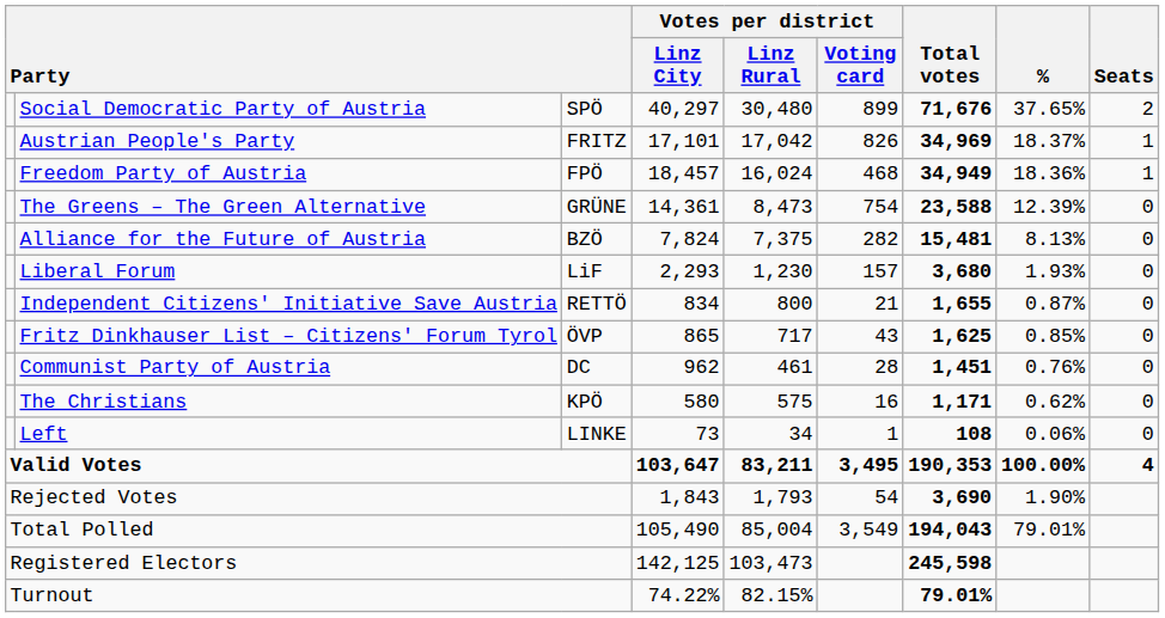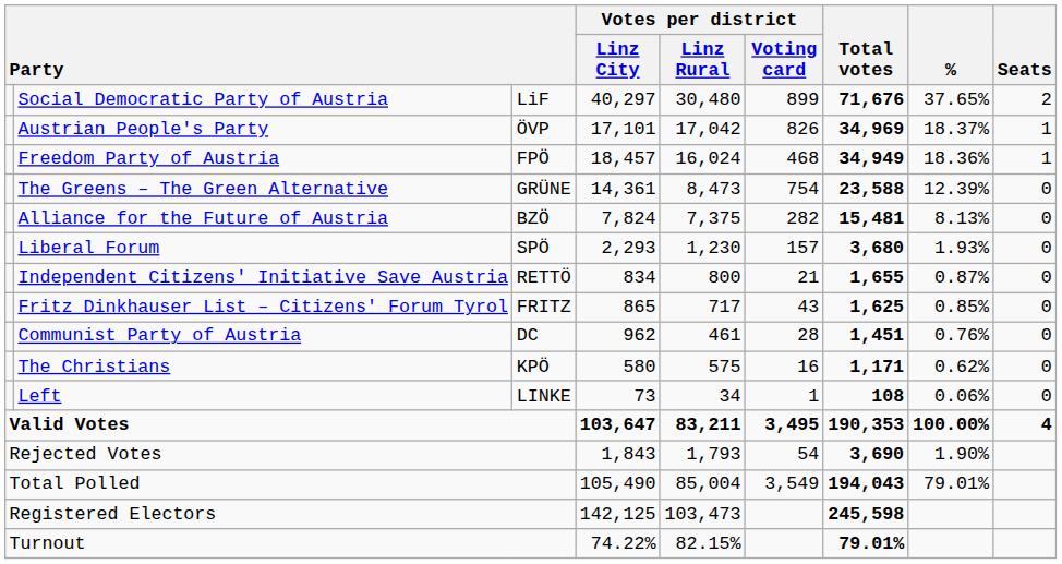 <table class="wikitable" border="1" style="text-align:right;">
 <tr>
 <th style="text-align:left;" valign=bottom rowspan=2 colspan=3>Party</th>
 <th colspan=3>Votes per district</th>
 <th align=center valign=bottom rowspan=2 width="50">Total<br>votes</th>
 <th align=center valign=bottom rowspan=2 width="50">%</th>
 <th align=center valign=bottom rowspan=2>Seats</th>
 </tr>
 <tr>
 <th align=center valign=bottom width="50"><a href='#'>Linz<br>City</a></th>
 <th align=center valign=bottom width="50"><a href='#'>Linz<br>Rural</a></th>
 <th align=center valign=bottom width="50"><a href='#'>Voting<br>card</a></th>
 </tr>
 <tr>
 <td></td>
 <td align=left><a href='#'>Social Democratic Party of Austria</a></td>
-<td align=left>SPÖ</td>
+<td align=left>LiF</td>
 <td>40,297</td>
 <td>30,480</td>
 <td>899</td>
 <td><strong>71,676</strong></td>
 <td>37.65%</td>
 <td>2</td>
 </tr>
 <tr>
 <td></td>
 <td align=left><a href='#'>Austrian People's Party</a></td>
-<td align=left>FRITZ</td>
+<td align=left>ÖVP</td>
 <td>17,101</td>
 <td>17,042</td>
 <td>826</td>
 <td><strong>34,969</strong></td>
 <td>18.37%</td>
 <td>1</td>
 </tr>
 <tr>
 <td></td>
 <td align=left><a href='#'>Freedom Party of Austria</a></td>
 <td align=left>FPÖ</td>
 <td>18,457</td>
 <td>16,024</td>
 <td>468</td>
 <td><strong>34,949</strong></td>
 <td>18.36%</td>
 <td>1</td>
 </tr>
 <tr>
 <td></td>
 <td align=left style="white-space: nowrap;"><a href='#'>The Greens – The Green Alternative</a></td>
 <td align=left>GRÜNE</td>
 <td>14,361</td>
 <td>8,473</td>
 <td>754</td>
 <td><strong>23,588</strong></td>
 <td>12.39%</td>
 <td>0</td>
 </tr>
 <tr>
 <td></td>
 <td align=left><a href='#'>Alliance for the Future of Austria</a></td>
 <td align=left>BZÖ</td>
 <td>7,824</td>
 <td>7,375</td>
 <td>282</td>
 <td><strong>15,481</strong></td>
 <td>8.13%</td>
 <td>0</td>
 </tr>
 <tr>
 <td></td>
 <td align=left><a href='#'>Liberal Forum</a></td>
-<td align=left>LiF</td>
+<td align=left>SPÖ</td>
 <td>2,293</td>
 <td>1,230</td>
 <td>157</td>
 <td><strong>3,680</strong></td>
 <td>1.93%</td>
 <td>0</td>
 </tr>
 <tr>
 <td></td>
 <td align=left><a href='#'>Independent Citizens' Initiative Save Austria</a></td>
 <td align=left>RETTÖ</td>
 <td>834</td>
 <td>800</td>
 <td>21</td>
 <td><strong>1,655</strong></td>
 <td>0.87%</td>
 <td>0</td>
 </tr>
 <tr>
 <td></td>
 <td align=left><a href='#'>Fritz Dinkhauser List – Citizens' Forum Tyrol </a></td>
-<td align=left>ÖVP</td>
+<td align=left>FRITZ</td>
 <td>865</td>
 <td>717</td>
 <td>43</td>
 <td><strong>1,625</strong></td>
 <td>0.85%</td>
 <td>0</td>
 </tr>
 <tr>
 <td></td>
 <td align=left><a href='#'>Communist Party of Austria</a></td>
 <td align=left>DC</td>
 <td>962</td>
 <td>461</td>
 <td>28</td>
 <td><strong>1,451</strong></td>
 <td>0.76%</td>
 <td>0</td>
 </tr>
 <tr>
 <td></td>
 <td align=left><a href='#'>The Christians</a></td>
 <td align=left>KPÖ</td>
 <td>580</td>
 <td>575</td>
 <td>16</td>
 <td><strong>1,171</strong></td>
 <td>0.62%</td>
 <td>0</td>
 </tr>
 <tr>
 <td></td>
 <td align=left><a href='#'>Left</a></td>
 <td align=left>LINKE</td>
 <td>73</td>
 <td>34</td>
 <td>1</td>
 <td><strong>108</strong></td>
 <td>0.06%</td>
 <td>0</td>
 </tr>
 <tr style="font-weight:bold">
 <td align=left colspan=3>Valid Votes</td>
 <td>103,647</td>
 <td>83,211</td>
 <td>3,495</td>
 <td>190,353</td>
 <td>100.00%</td>
 <td>4</td>
 </tr>
 <tr>
 <td align=left colspan=3>Rejected Votes</td>
 <td>1,843</td>
 <td>1,793</td>
 <td>54</td>
 <td><strong>3,690</strong></td>
 <td>1.90%</td>
 <td></td>
 </tr>
 <tr>
 <td align=left colspan=3>Total Polled</td>
 <td>105,490</td>
 <td>85,004</td>
 <td>3,549</td>
 <td><strong>194,043</strong></td>
 <td>79.01%</td>
 <td></td>
 </tr>
 <tr>
 <td align=left colspan=3>Registered Electors</td>
 <td>142,125</td>
 <td>103,473</td>
 <td></td>
 <td><strong>245,598</strong></td>
 <td></td>
 <td></td>
 </tr>
 <tr>
 <td align=left colspan=3>Turnout</td>
 <td>74.22%</td>
 <td>82.15%</td>
 <td></td>
 <td><strong>79.01%</strong></td>
 <td></td>
 <td></td>
 </tr>
 </table>
